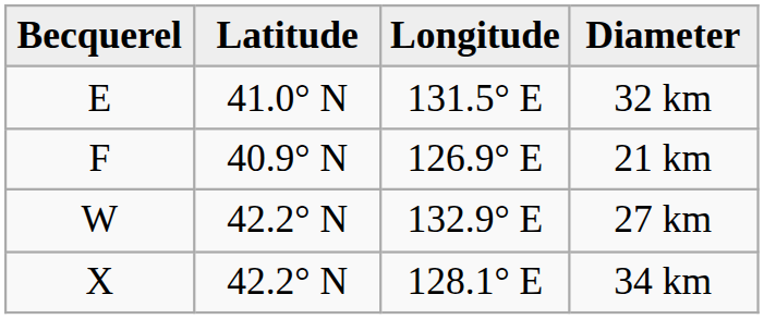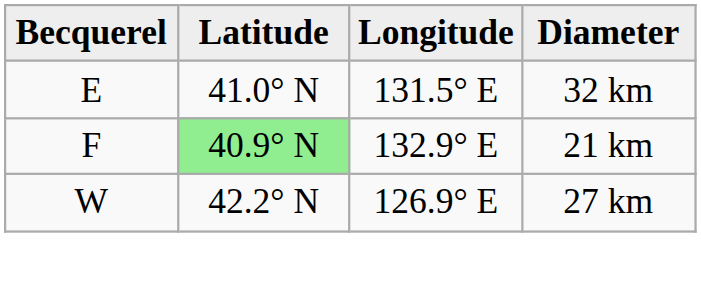 <table class="wikitable">
 <tr>
 <th width="25%" style="background:#eeeeee;">Becquerel</th>
 <th width="25%" style="background:#eeeeee;">Latitude</th>
 <th width="25%" style="background:#eeeeee;">Longitude</th>
 <th width="25%" style="background:#eeeeee;">Diameter</th>
 </tr>
 <tr>
 <td align="center">E</td>
 <td align="center">41.0° N</td>
 <td align="center">131.5° E</td>
 <td align="center">32 km</td>
 </tr>
 <tr>
 <td align="center">F</td>
-<td align="center">40.9° N</td>
-<td align="center">126.9° E</td>
+<td align="center" style="background: lightgreen;">40.9° N</td>
+<td align="center">132.9° E</td>
 <td align="center">21 km</td>
 </tr>
 <tr>
 <td align="center">W</td>
 <td align="center">42.2° N</td>
-<td align="center">132.9° E</td>
+<td align="center">126.9° E</td>
 <td align="center">27 km</td>
 </tr>
-<tr>
-<td align="center">X</td>
-<td align="center">42.2° N</td>
-<td align="center">128.1° E</td>
-<td align="center">34 km</td>
-</tr>
 </table>
